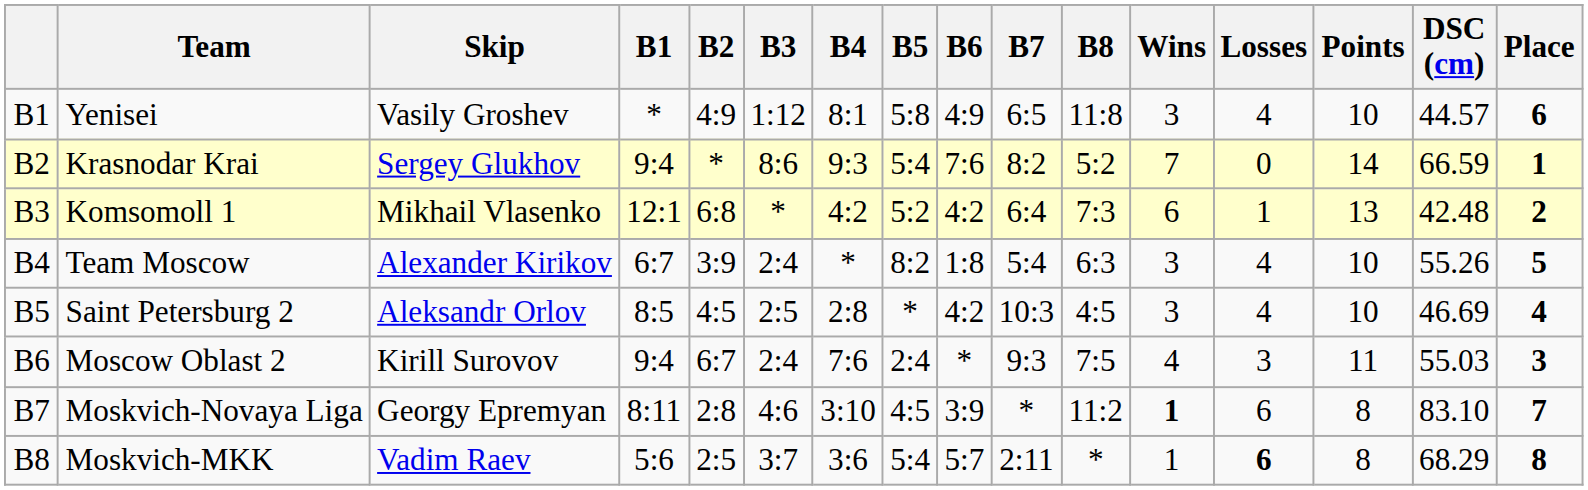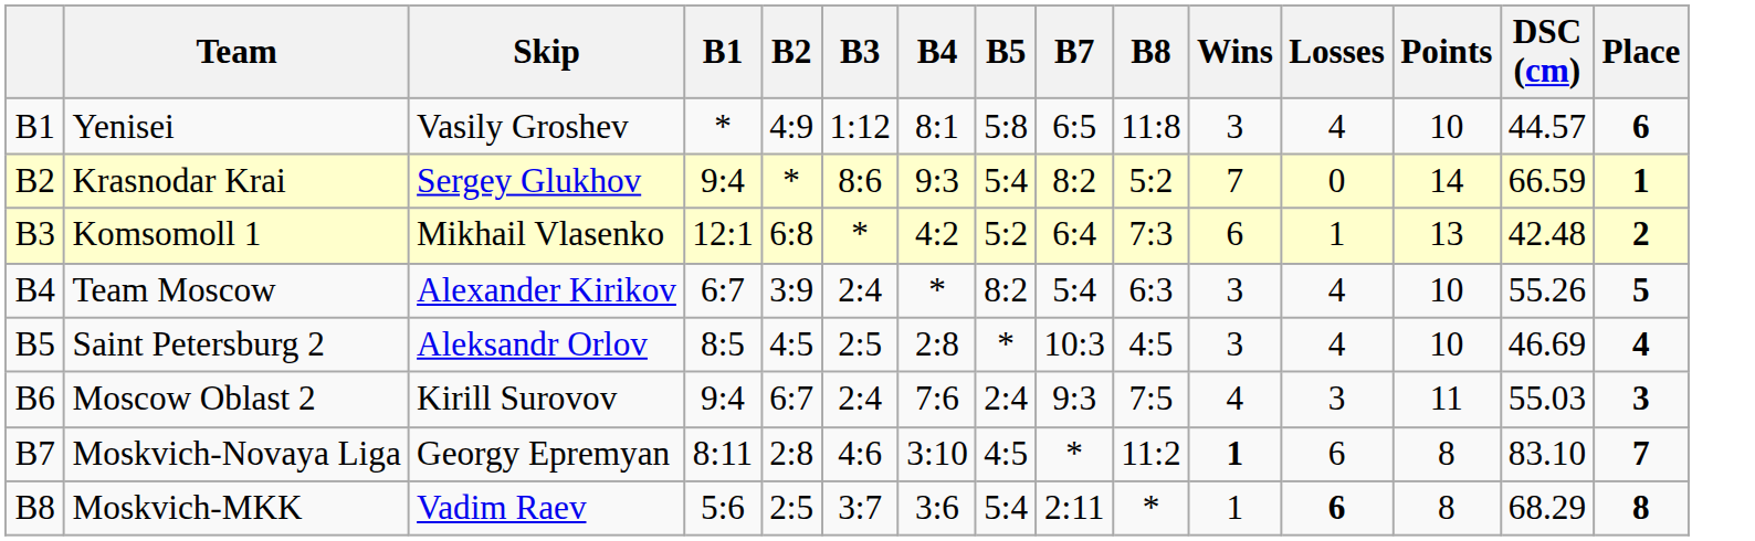 <table class=wikitable style="text-align: center;">
 <tr>
 <th width=20></th>
 <th>Team</th>
 <th>Skip</th>
 <th width=20>B1</th>
 <th width=20>B2</th>
 <th width=20>B3</th>
 <th width=20>B4</th>
 <th width=20>B5</th>
-<th width=20>B6</th>
 <th width=20>B7</th>
 <th width=20>B8</th>
 <th width=20>Wins</th>
 <th width=20>Losses</th>
 <th width=20>Points</th>
 <th width=30>DSC (<a href='#'>cm</a>)</th>
 <th width=20>Place</th>
 </tr>
 <tr>
 <td>B1</td>
 <td align="left"> Yenisei</td>
 <td align="left">Vasily Groshev</td>
 <td>*</td>
 <td>4:9</td>
 <td>1:12</td>
 <td>8:1</td>
 <td>5:8</td>
-<td>4:9</td>
 <td>6:5</td>
 <td>11:8</td>
 <td>3</td>
 <td>4</td>
 <td>10</td>
 <td>44.57</td>
 <td><strong>6</strong></td>
 </tr>
 <tr bgcolor=#ffffcc>
 <td>B2</td>
 <td align="left"> Krasnodar Krai</td>
 <td align="left"><a href='#'>Sergey Glukhov</a></td>
 <td>9:4</td>
 <td>*</td>
 <td>8:6</td>
 <td>9:3</td>
 <td>5:4</td>
-<td>7:6</td>
 <td>8:2</td>
 <td>5:2</td>
 <td>7</td>
 <td>0</td>
 <td>14</td>
 <td>66.59</td>
 <td><strong>1</strong></td>
 </tr>
 <tr bgcolor=#ffffcc>
 <td>B3</td>
 <td align="left"> Komsomoll 1</td>
 <td align="left">Mikhail Vlasenko</td>
 <td>12:1</td>
 <td>6:8</td>
 <td>*</td>
 <td>4:2</td>
 <td>5:2</td>
-<td>4:2</td>
 <td>6:4</td>
 <td>7:3</td>
 <td>6</td>
 <td>1</td>
 <td>13</td>
 <td>42.48</td>
 <td><strong>2</strong></td>
 </tr>
 <tr>
 <td>B4</td>
 <td align="left"> Team Moscow</td>
 <td align="left"><a href='#'>Alexander Kirikov</a></td>
 <td>6:7</td>
 <td>3:9</td>
 <td>2:4</td>
 <td>*</td>
 <td>8:2</td>
-<td>1:8</td>
 <td>5:4</td>
 <td>6:3</td>
 <td>3</td>
 <td>4</td>
 <td>10</td>
 <td>55.26</td>
 <td><strong>5</strong></td>
 </tr>
 <tr>
 <td>B5</td>
 <td align="left"> Saint Petersburg 2</td>
 <td align="left"><a href='#'>Aleksandr Orlov</a></td>
 <td>8:5</td>
 <td>4:5</td>
 <td>2:5</td>
 <td>2:8</td>
 <td>*</td>
-<td>4:2</td>
 <td>10:3</td>
 <td>4:5</td>
 <td>3</td>
 <td>4</td>
 <td>10</td>
 <td>46.69</td>
 <td><strong>4</strong></td>
 </tr>
 <tr>
 <td>B6</td>
 <td align="left"> Moscow Oblast 2</td>
 <td align="left">Kirill Surovov</td>
 <td>9:4</td>
 <td>6:7</td>
 <td>2:4</td>
 <td>7:6</td>
 <td>2:4</td>
-<td>*</td>
 <td>9:3</td>
 <td>7:5</td>
 <td>4</td>
 <td>3</td>
 <td>11</td>
 <td>55.03</td>
 <td><strong>3</strong></td>
 </tr>
 <tr>
 <td>B7</td>
 <td align="left"> Moskvich-Novaya Liga</td>
 <td align="left">Georgy Epremyan</td>
 <td>8:11</td>
 <td>2:8</td>
 <td>4:6</td>
 <td>3:10</td>
 <td>4:5</td>
-<td>3:9</td>
 <td>*</td>
 <td>11:2</td>
 <td><strong>1</strong></td>
 <td>6</td>
 <td>8</td>
 <td>83.10</td>
 <td><strong>7</strong></td>
 </tr>
 <tr>
 <td>B8</td>
 <td align="left"> Moskvich-MKK</td>
 <td align="left"><a href='#'>Vadim Raev</a></td>
 <td>5:6</td>
 <td>2:5</td>
 <td>3:7</td>
 <td>3:6</td>
 <td>5:4</td>
-<td>5:7</td>
 <td>2:11</td>
 <td>*</td>
 <td>1</td>
 <td><strong>6</strong></td>
 <td>8</td>
 <td>68.29</td>
 <td><strong>8</strong></td>
 </tr>
 </table>
